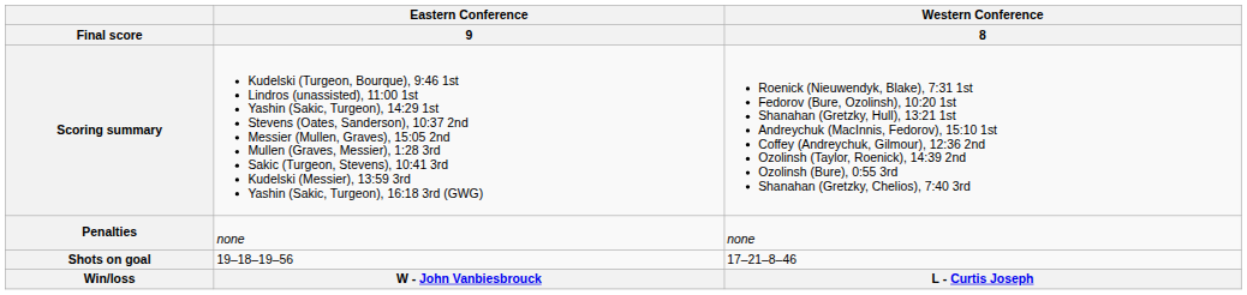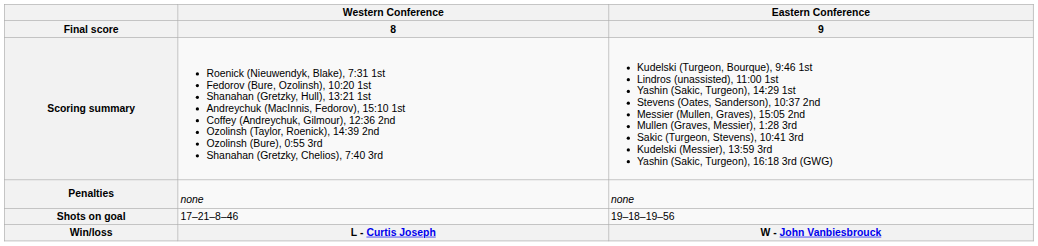 <table class="wikitable" style="width:100%">
 <tr>
 <th></th>
+<th>Western Conference</th>
 <th>Eastern Conference</th>
-<th>Western Conference</th>
 </tr>
 <tr>
 <th>Final score</th>
+<th>8</th>
 <th>9</th>
-<th>8</th>
 </tr>
 <tr>
 <th>Scoring summary</th>
+<td><br><ul><li>Roenick (Nieuwendyk, Blake), 7:31 1st</li><li>Fedorov (Bure, Ozolinsh), 10:20 1st</li><li>Shanahan (Gretzky, Hull), 13:21 1st</li><li>Andreychuk (MacInnis, Fedorov), 15:10 1st</li><li>Coffey (Andreychuk, Gilmour), 12:36 2nd</li><li>Ozolinsh (Taylor, Roenick), 14:39 2nd</li><li>Ozolinsh (Bure), 0:55 3rd</li><li>Shanahan (Gretzky, Chelios), 7:40 3rd</li></ul></td>
 <td><br><ul><li>Kudelski (Turgeon, Bourque), 9:46 1st</li><li>Lindros (unassisted), 11:00 1st</li><li>Yashin (Sakic, Turgeon), 14:29 1st</li><li>Stevens (Oates, Sanderson), 10:37 2nd</li><li>Messier (Mullen, Graves), 15:05 2nd</li><li>Mullen (Graves, Messier), 1:28 3rd</li><li>Sakic (Turgeon, Stevens), 10:41 3rd</li><li>Kudelski (Messier), 13:59 3rd</li><li>Yashin (Sakic, Turgeon), 16:18 3rd (GWG)</li></ul></td>
-<td><br><ul><li>Roenick (Nieuwendyk, Blake), 7:31 1st</li><li>Fedorov (Bure, Ozolinsh), 10:20 1st</li><li>Shanahan (Gretzky, Hull), 13:21 1st</li><li>Andreychuk (MacInnis, Fedorov), 15:10 1st</li><li>Coffey (Andreychuk, Gilmour), 12:36 2nd</li><li>Ozolinsh (Taylor, Roenick), 14:39 2nd</li><li>Ozolinsh (Bure), 0:55 3rd</li><li>Shanahan (Gretzky, Chelios), 7:40 3rd</li></ul></td>
 </tr>
 <tr>
 <th>Penalties</th>
 <td><br><em>none</em></td>
 <td><br><em>none</em></td>
 </tr>
 <tr>
 <th>Shots on goal</th>
+<td>17–21–8–46</td>
 <td>19–18–19–56</td>
-<td>17–21–8–46</td>
 </tr>
 <tr>
 <th>Win/loss</th>
+<th><strong>L</strong> - <a href='#'>Curtis Joseph</a></th>
 <th><strong>W</strong> - <a href='#'>John Vanbiesbrouck</a></th>
-<th><strong>L</strong> - <a href='#'>Curtis Joseph</a></th>
 </tr>
 </table>
